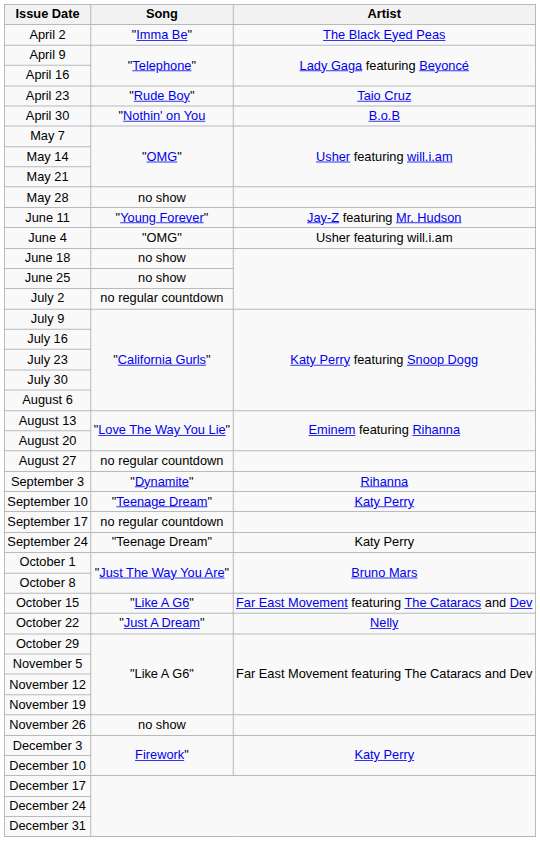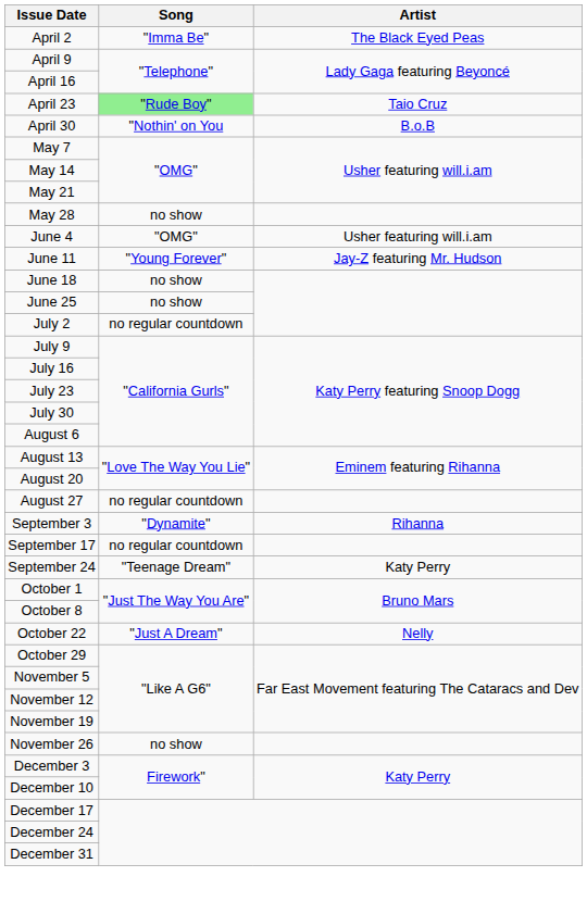 <table class="wikitable" style="text-align: center;">
 <tr>
 <th>Issue Date</th>
 <th>Song</th>
 <th>Artist</th>
 </tr>
 <tr>
 <td>April 2</td>
 <td>"<a href='#'>Imma Be</a>"</td>
 <td><a href='#'>The Black Eyed Peas</a></td>
 </tr>
 <tr>
 <td>April 9</td>
 <td rowspan="2">"<a href='#'>Telephone</a>"</td>
 <td rowspan="2"><a href='#'>Lady Gaga</a> featuring <a href='#'>Beyoncé</a></td>
 </tr>
 <tr>
 <td>April 16</td>
 </tr>
 <tr>
 <td>April 23</td>
-<td>"<a href='#'>Rude Boy</a>"</td>
+<td style="background: lightgreen;">"<a href='#'>Rude Boy</a>"</td>
 <td><a href='#'>Taio Cruz</a></td>
 </tr>
 <tr>
 <td>April 30</td>
 <td>"<a href='#'>Nothin' on You</a></td>
 <td><a href='#'>B.o.B</a></td>
 </tr>
 <tr>
 <td>May 7</td>
 <td rowspan="3">"<a href='#'>OMG</a>"</td>
 <td rowspan="3"><a href='#'>Usher</a> featuring <a href='#'>will.i.am</a></td>
 </tr>
 <tr>
 <td>May 14</td>
 </tr>
 <tr>
 <td>May 21</td>
 </tr>
 <tr>
 <td>May 28</td>
 <td>no show</td>
 </tr>
 <tr>
+<td>June 4</td>
+<td>"OMG"</td>
+<td>Usher featuring will.i.am</td>
+</tr>
+<tr>
 <td>June 11</td>
 <td>"<a href='#'>Young Forever</a>"</td>
 <td><a href='#'>Jay-Z</a> featuring <a href='#'>Mr. Hudson</a></td>
-</tr>
-<tr>
-<td>June 4</td>
-<td>"OMG"</td>
-<td>Usher featuring will.i.am</td>
 </tr>
 <tr>
 <td>June 18</td>
 <td>no show</td>
 </tr>
 <tr>
 <td>June 25</td>
 <td>no show</td>
 </tr>
 <tr>
 <td>July 2</td>
 <td>no regular countdown</td>
 </tr>
 <tr>
 <td>July 9</td>
 <td rowspan="5">"<a href='#'>California Gurls</a>"</td>
 <td rowspan="5"><a href='#'>Katy Perry</a> featuring <a href='#'>Snoop Dogg</a></td>
 </tr>
 <tr>
 <td>July 16</td>
 </tr>
 <tr>
 <td>July 23</td>
 </tr>
 <tr>
 <td>July 30</td>
 </tr>
 <tr>
 <td>August 6</td>
 </tr>
 <tr>
 <td>August 13</td>
 <td rowspan="2">"<a href='#'>Love The Way You Lie</a>"</td>
 <td rowspan="2"><a href='#'>Eminem</a> featuring <a href='#'>Rihanna</a></td>
 </tr>
 <tr>
 <td>August 20</td>
 </tr>
 <tr>
 <td>August 27</td>
 <td>no regular countdown</td>
 </tr>
 <tr>
 <td>September 3</td>
 <td>"<a href='#'>Dynamite</a>"</td>
 <td><a href='#'>Rihanna</a></td>
 </tr>
 <tr>
-<td>September 10</td>
-<td>"<a href='#'>Teenage Dream</a>"</td>
-<td><a href='#'>Katy Perry</a></td>
-</tr>
-<tr>
 <td>September 17</td>
 <td>no regular countdown</td>
 </tr>
 <tr>
 <td>September 24</td>
 <td>"Teenage Dream"</td>
 <td>Katy Perry</td>
 </tr>
 <tr>
 <td>October 1</td>
 <td rowspan="2">"<a href='#'>Just The Way You Are</a>"</td>
 <td rowspan="2"><a href='#'>Bruno Mars</a></td>
 </tr>
 <tr>
 <td>October 8</td>
-</tr>
-<tr>
-<td>October 15</td>
-<td>"<a href='#'>Like A G6</a>"</td>
-<td><a href='#'>Far East Movement</a> featuring <a href='#'>The Cataracs</a> and <a href='#'>Dev</a></td>
 </tr>
 <tr>
 <td>October 22</td>
 <td>"<a href='#'>Just A Dream</a>"</td>
 <td><a href='#'>Nelly</a></td>
 </tr>
 <tr>
 <td>October 29</td>
 <td rowspan="4">"Like A G6"</td>
 <td rowspan="4">Far East Movement featuring The Cataracs and Dev</td>
 </tr>
 <tr>
 <td>November 5</td>
 </tr>
 <tr>
 <td>November 12</td>
 </tr>
 <tr>
 <td>November 19</td>
 </tr>
 <tr>
 <td>November 26</td>
 <td>no show</td>
 </tr>
 <tr>
 <td>December 3</td>
 <td rowspan="2"><a href='#'>Firework</a>"</td>
 <td rowspan="2"><a href='#'>Katy Perry</a></td>
 </tr>
 <tr>
 <td>December 10</td>
 </tr>
 <tr>
 <td>December 17</td>
 </tr>
 <tr>
 <td>December 24</td>
 </tr>
 <tr>
 <td>December 31</td>
 </tr>
 </table>
